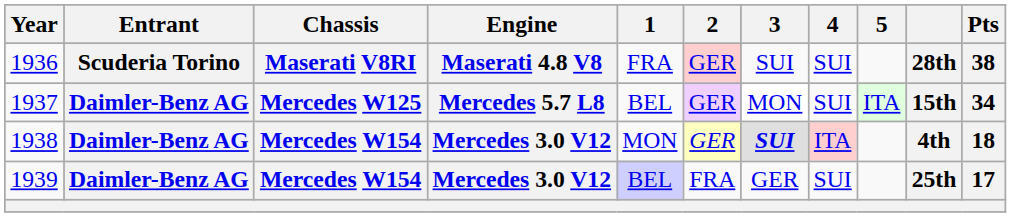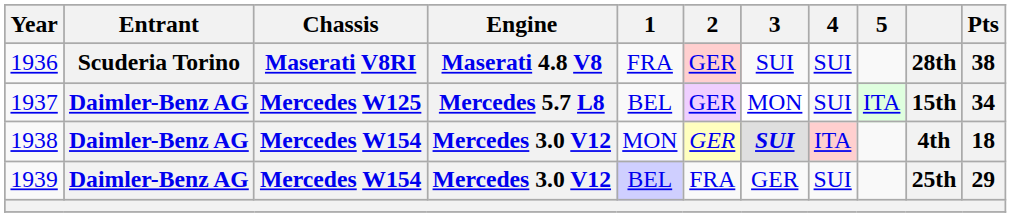 <table class="wikitable" style="text-align:center; font-size:85%">
 <tr>
 <th>Year</th>
 <th>Entrant</th>
 <th>Chassis</th>
 <th>Engine</th>
 <th>1</th>
 <th>2</th>
 <th>3</th>
 <th>4</th>
 <th>5</th>
 <th></th>
 <th>Pts</th>
 </tr>
 <tr>
 <td><a href='#'>1936</a></td>
 <th nowrap>Scuderia Torino</th>
 <th nowrap><a href='#'>Maserati</a> <a href='#'>V8RI</a></th>
 <th nowrap><a href='#'>Maserati</a> 4.8 <a href='#'>V8</a></th>
 <td><a href='#'>FRA</a></td>
 <td style="background:#ffcfcf;"><a href='#'>GER</a><br></td>
 <td><a href='#'>SUI</a></td>
 <td><a href='#'>SUI</a></td>
 <td></td>
 <th>28th</th>
 <th>38</th>
 </tr>
 <tr>
 <td><a href='#'>1937</a></td>
 <th nowrap><a href='#'>Daimler-Benz AG</a></th>
 <th nowrap><a href='#'>Mercedes</a> <a href='#'>W125</a></th>
 <th nowrap><a href='#'>Mercedes</a> 5.7 <a href='#'>L8</a></th>
 <td><a href='#'>BEL</a></td>
 <td style="background:#EFCFFF;"><a href='#'>GER</a><br></td>
 <td style="background:#FFFFFF;"><a href='#'>MON</a><br></td>
 <td><a href='#'>SUI</a></td>
 <td style="background:#DFFFDF;"><a href='#'>ITA</a><br></td>
 <th>15th</th>
 <th>34</th>
 </tr>
 <tr>
 <td><a href='#'>1938</a></td>
 <th nowrap><a href='#'>Daimler-Benz AG</a></th>
 <th nowrap><a href='#'>Mercedes</a> <a href='#'>W154</a></th>
 <th nowrap><a href='#'>Mercedes</a> 3.0 <a href='#'>V12</a></th>
 <td><a href='#'>MON</a></td>
 <td style="background:#FFFFBF;"><em><a href='#'>GER</a></em><br></td>
 <td style="background:#dfdfdf;"><strong><em><a href='#'>SUI</a></em></strong><br></td>
 <td style="background:#ffcfcf;"><a href='#'>ITA</a><br></td>
 <td></td>
 <th>4th</th>
 <th>18</th>
 </tr>
 <tr>
 <td><a href='#'>1939</a></td>
 <th nowrap><a href='#'>Daimler-Benz AG</a></th>
 <th nowrap><a href='#'>Mercedes</a> <a href='#'>W154</a></th>
 <th nowrap><a href='#'>Mercedes</a> 3.0 <a href='#'>V12</a></th>
 <td style="background:#cfcfff;"><a href='#'>BEL</a><br></td>
 <td><a href='#'>FRA</a></td>
 <td><a href='#'>GER</a></td>
 <td><a href='#'>SUI</a></td>
 <td></td>
 <th>25th</th>
-<th>17</th>
+<th>29</th>
 </tr>
 <tr>
 <th colspan=13></th>
 </tr>
 </table>
